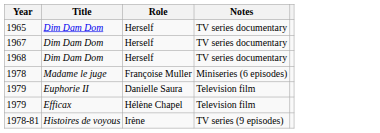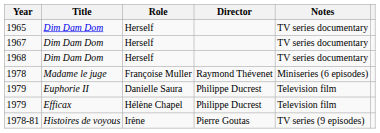 <table class="wikitable">
 <tr>
 <th>Year</th>
 <th>Title</th>
 <th>Role</th>
+<th>Director</th>
 <th>Notes</th>
 <th></th>
 </tr>
 <tr>
 <td>1965</td>
 <td><em><a href='#'>Dim Dam Dom</a></em></td>
 <td>Herself</td>
+<td></td>
 <td>TV series documentary</td>
 <td></td>
 </tr>
 <tr>
 <td>1967</td>
 <td><em>Dim Dam Dom</em></td>
 <td>Herself</td>
+<td></td>
 <td>TV series documentary</td>
 <td></td>
 </tr>
 <tr>
 <td>1968</td>
 <td><em>Dim Dam Dom</em></td>
 <td>Herself</td>
+<td></td>
 <td>TV series documentary</td>
 <td></td>
 </tr>
 <tr>
 <td>1978</td>
 <td><em>Madame le juge</em></td>
 <td>Françoise Muller</td>
+<td>Raymond Thévenet</td>
 <td>Miniseries (6 episodes)</td>
 <td></td>
 </tr>
 <tr>
 <td>1979</td>
 <td><em>Euphorie II</em></td>
 <td>Danielle Saura</td>
+<td>Philippe Ducrest</td>
 <td>Television film</td>
 <td></td>
 </tr>
 <tr>
 <td>1979</td>
 <td><em>Efficax</em></td>
 <td>Hélène Chapel</td>
+<td>Philippe Ducrest</td>
 <td>Television film</td>
 <td></td>
 </tr>
 <tr>
 <td>1978-81</td>
 <td><em>Histoires de voyous</em></td>
 <td>Irène</td>
+<td>Pierre Goutas</td>
 <td>TV series (9 episodes)</td>
 <td></td>
 </tr>
 </table>
